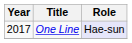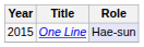 <table class="wikitable">
 <tr>
 <th>Year</th>
 <th>Title</th>
 <th>Role</th>
 </tr>
 <tr>
-<td>2017</td>
+<td>2015</td>
 <td><em><a href='#'>One Line</a></em></td>
 <td style="background: lavender;">Hae-sun</td>
 </tr>
 <tr>
 </tr>
 </table>
